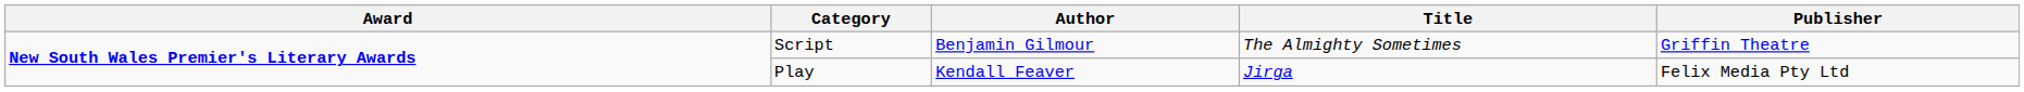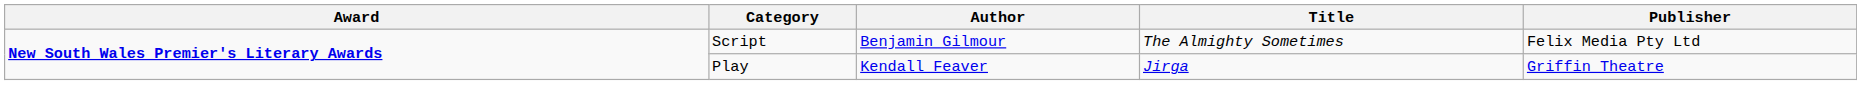 <table class="wikitable" width=100%>
 <tr>
 <th>Award</th>
 <th>Category</th>
 <th>Author</th>
 <th>Title</th>
 <th>Publisher</th>
 </tr>
 <tr>
 <td rowspan=3><strong><a href='#'>New South Wales Premier's Literary Awards</a></strong></td>
 <td>Script</td>
 <td><a href='#'>Benjamin Gilmour</a></td>
 <td><em>The Almighty Sometimes</em></td>
-<td><a href='#'>Griffin Theatre</a></td>
+<td>Felix Media Pty Ltd</td>
 </tr>
 <tr>
 <td>Play</td>
 <td><a href='#'>Kendall Feaver</a></td>
 <td><em><a href='#'>Jirga</a></em></td>
-<td>Felix Media Pty Ltd</td>
+<td><a href='#'>Griffin Theatre</a></td>
 </tr>
 </table>
